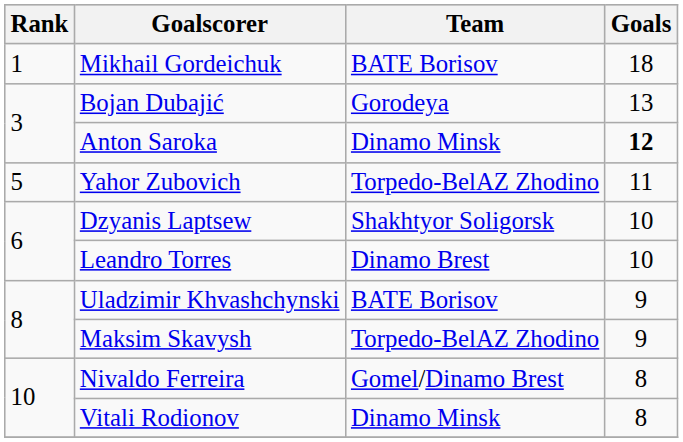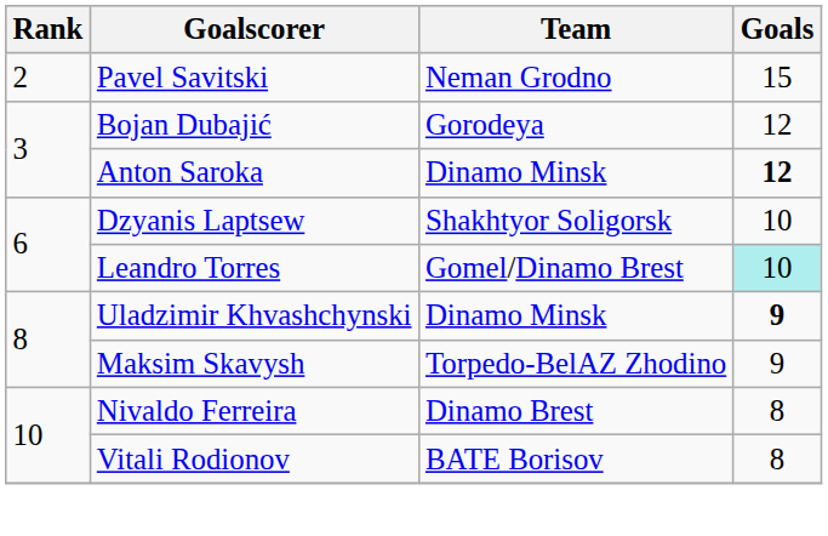 <table class="wikitable">
 <tr align="center" bgcolor="#cccccc">
 <th>Rank</th>
 <th>Goalscorer</th>
 <th>Team</th>
 <th>Goals</th>
 </tr>
 <tr>
-<td>1</td>
-<td> <a href='#'>Mikhail Gordeichuk</a></td>
-<td><a href='#'>BATE Borisov</a></td>
-<td align="center">18</td>
+<td>2</td>
+<td> <a href='#'>Pavel Savitski</a></td>
+<td><a href='#'>Neman Grodno</a></td>
+<td align="center">15</td>
 </tr>
 <tr>
 <td rowspan="2">3</td>
 <td> <a href='#'>Bojan Dubajić</a></td>
 <td><a href='#'>Gorodeya</a></td>
-<td align="center">13</td>
+<td align="center">12</td>
 </tr>
 <tr>
 <td> <a href='#'>Anton Saroka</a></td>
 <td><a href='#'>Dinamo Minsk</a></td>
 <td align="center"><strong>12</strong></td>
-</tr>
-<tr>
-<td>5</td>
-<td> <a href='#'>Yahor Zubovich</a></td>
-<td><a href='#'>Torpedo-BelAZ Zhodino</a></td>
-<td align="center">11</td>
 </tr>
 <tr>
 <td rowspan="2">6</td>
 <td> <a href='#'>Dzyanis Laptsew</a></td>
 <td><a href='#'>Shakhtyor Soligorsk</a></td>
 <td align="center">10</td>
 </tr>
 <tr>
 <td> <a href='#'>Leandro Torres</a></td>
-<td><a href='#'>Dinamo Brest</a></td>
-<td align="center">10</td>
+<td><a href='#'>Gomel</a>/<a href='#'>Dinamo Brest</a></td>
+<td align="center" style="background: paleturquoise;">10</td>
 </tr>
 <tr>
 <td rowspan="2">8</td>
 <td> <a href='#'>Uladzimir Khvashchynski</a></td>
-<td><a href='#'>BATE Borisov</a></td>
-<td align="center">9</td>
+<td><a href='#'>Dinamo Minsk</a></td>
+<td align="center"><strong>9</strong></td>
 </tr>
 <tr>
 <td> <a href='#'>Maksim Skavysh</a></td>
 <td><a href='#'>Torpedo-BelAZ Zhodino</a></td>
 <td align="center">9</td>
 </tr>
 <tr>
 <td rowspan="2">10</td>
 <td> <a href='#'>Nivaldo Ferreira</a></td>
-<td><a href='#'>Gomel</a>/<a href='#'>Dinamo Brest</a></td>
+<td><a href='#'>Dinamo Brest</a></td>
 <td align="center">8</td>
 </tr>
 <tr>
 <td> <a href='#'>Vitali Rodionov</a></td>
-<td><a href='#'>Dinamo Minsk</a></td>
+<td><a href='#'>BATE Borisov</a></td>
 <td align="center">8</td>
 </tr>
 <tr>
 </tr>
 </table>
